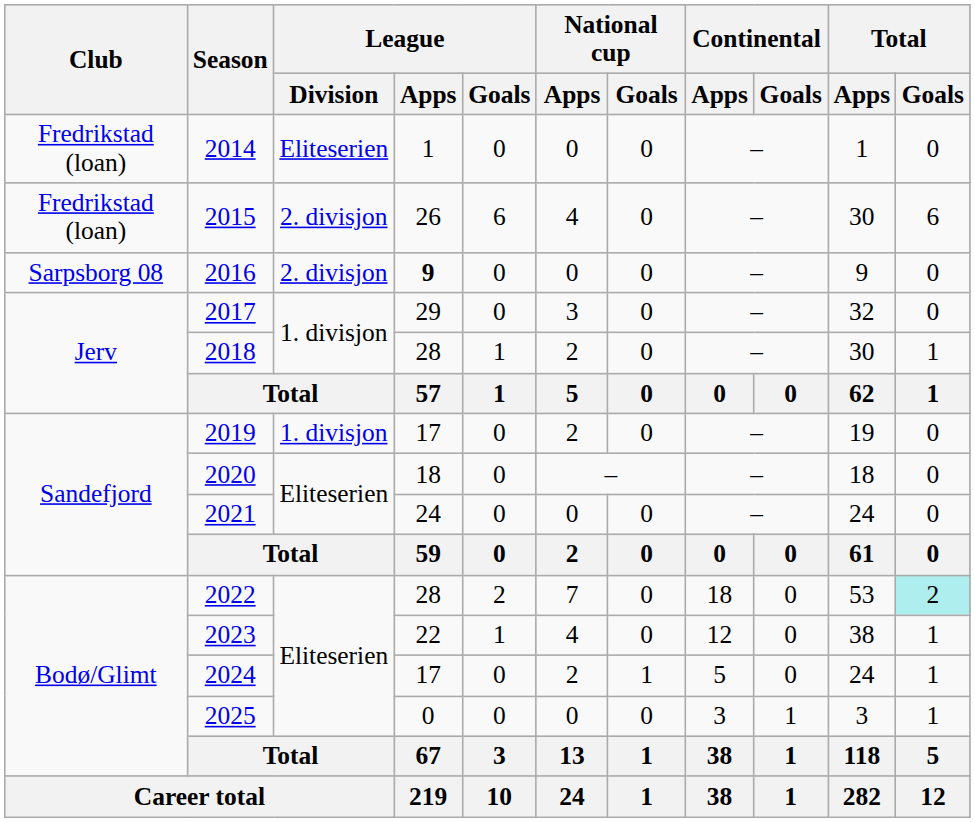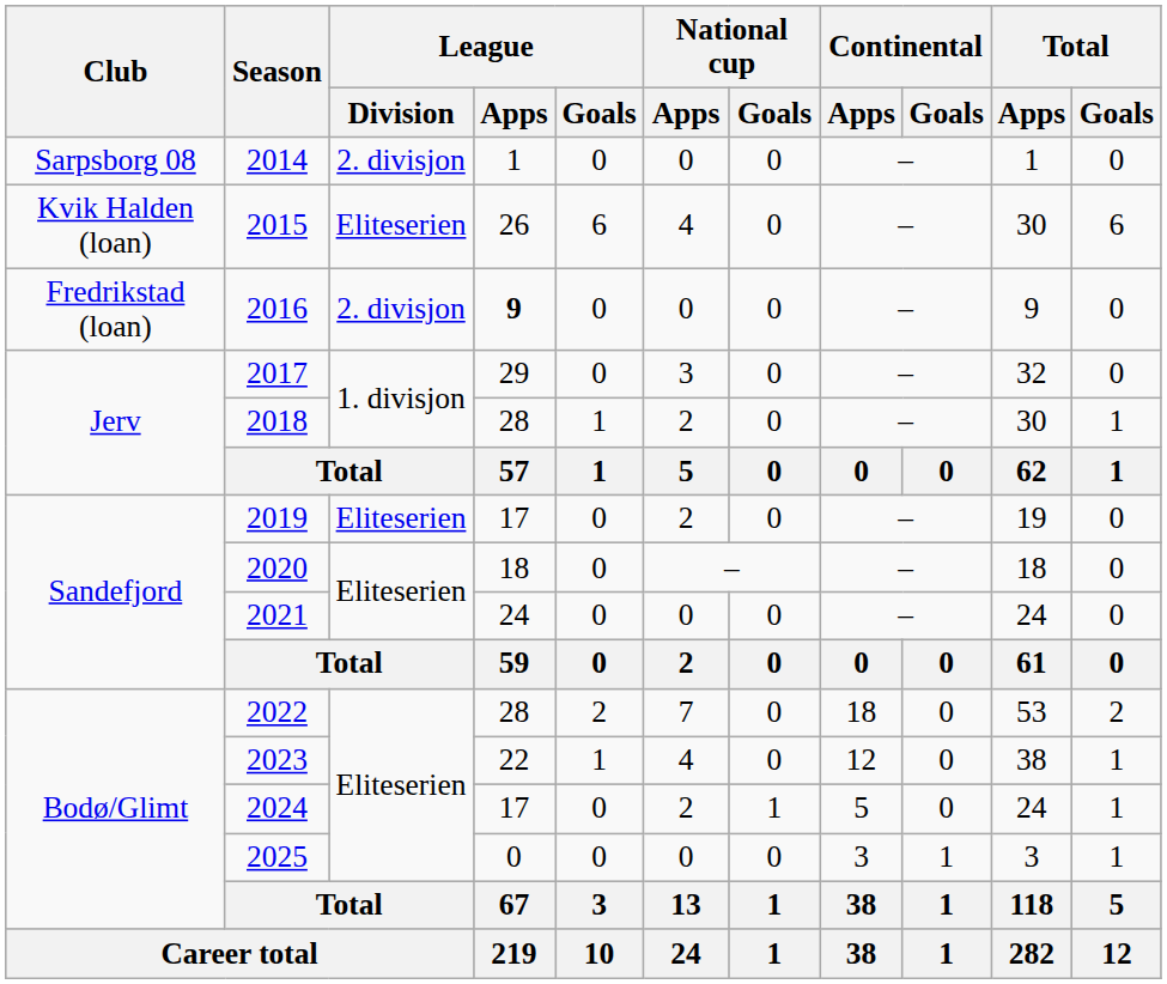 <table class="wikitable" style="text-align: center;">
 <tr>
 <th rowspan="2">Club</th>
 <th rowspan="2">Season</th>
 <th colspan="3">League</th>
 <th colspan="2">National cup</th>
 <th colspan="2">Continental</th>
 <th colspan="2">Total</th>
 </tr>
 <tr>
 <th>Division</th>
 <th>Apps</th>
 <th>Goals</th>
 <th>Apps</th>
 <th>Goals</th>
 <th>Apps</th>
 <th>Goals</th>
 <th>Apps</th>
 <th>Goals</th>
 </tr>
 <tr>
-<td><a href='#'>Fredrikstad</a> (loan)</td>
+<td><a href='#'>Sarpsborg 08</a></td>
 <td><a href='#'>2014</a></td>
-<td><a href='#'>Eliteserien</a></td>
+<td><a href='#'>2. divisjon</a></td>
 <td>1</td>
 <td>0</td>
 <td>0</td>
 <td>0</td>
 <td colspan="2">–</td>
 <td>1</td>
 <td>0</td>
 </tr>
 <tr>
-<td><a href='#'>Fredrikstad</a> (loan)</td>
+<td><a href='#'>Kvik Halden</a> (loan)</td>
 <td><a href='#'>2015</a></td>
-<td><a href='#'>2. divisjon</a></td>
+<td><a href='#'>Eliteserien</a></td>
 <td>26</td>
 <td>6</td>
 <td>4</td>
 <td>0</td>
 <td colspan="2">–</td>
 <td>30</td>
 <td>6</td>
 </tr>
 <tr>
-<td><a href='#'>Sarpsborg 08</a></td>
+<td><a href='#'>Fredrikstad</a> (loan)</td>
 <td><a href='#'>2016</a></td>
 <td><a href='#'>2. divisjon</a></td>
 <td><strong>9</strong></td>
 <td>0</td>
 <td>0</td>
 <td>0</td>
 <td colspan="2">–</td>
 <td>9</td>
 <td>0</td>
 </tr>
 <tr>
 <td rowspan="3"><a href='#'>Jerv</a></td>
 <td><a href='#'>2017</a></td>
 <td rowspan="2">1. divisjon</td>
 <td>29</td>
 <td>0</td>
 <td>3</td>
 <td>0</td>
 <td colspan="2">–</td>
 <td>32</td>
 <td>0</td>
 </tr>
 <tr>
 <td><a href='#'>2018</a></td>
 <td>28</td>
 <td>1</td>
 <td>2</td>
 <td>0</td>
 <td colspan="2">–</td>
 <td>30</td>
 <td>1</td>
 </tr>
 <tr>
 <th colspan="2">Total</th>
 <th>57</th>
 <th>1</th>
 <th>5</th>
 <th>0</th>
 <th>0</th>
 <th>0</th>
 <th>62</th>
 <th>1</th>
 </tr>
 <tr>
 <td rowspan="4"><a href='#'>Sandefjord</a></td>
 <td><a href='#'>2019</a></td>
-<td><a href='#'>1. divisjon</a></td>
+<td><a href='#'>Eliteserien</a></td>
 <td>17</td>
 <td>0</td>
 <td>2</td>
 <td>0</td>
 <td colspan="2">–</td>
 <td>19</td>
 <td>0</td>
 </tr>
 <tr>
 <td><a href='#'>2020</a></td>
 <td rowspan="2">Eliteserien</td>
 <td>18</td>
 <td>0</td>
 <td colspan="2">–</td>
 <td colspan="2">–</td>
 <td>18</td>
 <td>0</td>
 </tr>
 <tr>
 <td><a href='#'>2021</a></td>
 <td>24</td>
 <td>0</td>
 <td>0</td>
 <td>0</td>
 <td colspan="2">–</td>
 <td>24</td>
 <td>0</td>
 </tr>
 <tr>
 <th colspan="2">Total</th>
 <th>59</th>
 <th>0</th>
 <th>2</th>
 <th>0</th>
 <th>0</th>
 <th>0</th>
 <th>61</th>
 <th>0</th>
 </tr>
 <tr>
 <td rowspan="5"><a href='#'>Bodø/Glimt</a></td>
 <td><a href='#'>2022</a></td>
 <td rowspan="4">Eliteserien</td>
 <td>28</td>
 <td>2</td>
 <td>7</td>
 <td>0</td>
 <td>18</td>
 <td>0</td>
 <td>53</td>
-<td style="background: paleturquoise;">2</td>
+<td>2</td>
 </tr>
 <tr>
 <td><a href='#'>2023</a></td>
 <td>22</td>
 <td>1</td>
 <td>4</td>
 <td>0</td>
 <td>12</td>
 <td>0</td>
 <td>38</td>
 <td>1</td>
 </tr>
 <tr>
 <td><a href='#'>2024</a></td>
 <td>17</td>
 <td>0</td>
 <td>2</td>
 <td>1</td>
 <td>5</td>
 <td>0</td>
 <td>24</td>
 <td>1</td>
 </tr>
 <tr>
 <td><a href='#'>2025</a></td>
 <td>0</td>
 <td>0</td>
 <td>0</td>
 <td>0</td>
 <td>3</td>
 <td>1</td>
 <td>3</td>
 <td>1</td>
 </tr>
 <tr>
 <th colspan="2">Total</th>
 <th>67</th>
 <th>3</th>
 <th>13</th>
 <th>1</th>
 <th>38</th>
 <th>1</th>
 <th>118</th>
 <th>5</th>
 </tr>
 <tr>
 <th colspan="3">Career total</th>
 <th>219</th>
 <th>10</th>
 <th>24</th>
 <th>1</th>
 <th>38</th>
 <th>1</th>
 <th>282</th>
 <th>12</th>
 </tr>
 </table>
